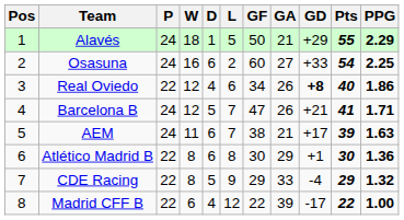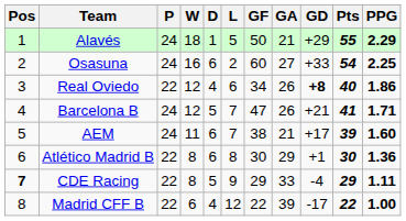 <table class="wikitable sortable" style="text-align: center;">
 <tr>
 <th align="center">Pos</th>
 <th align="center">Team</th>
 <th align="center">P</th>
 <th align="center">W</th>
 <th align="center">D</th>
 <th align="center">L</th>
 <th align="center">GF</th>
 <th align="center">GA</th>
 <th align="center">GD</th>
 <th align="center">Pts</th>
 <th align="center">PPG</th>
 </tr>
 <tr bgcolor=#D0FFD0>
 <td>1</td>
 <td><a href='#'>Alavés</a></td>
 <td>24</td>
 <td>18</td>
 <td>1</td>
 <td>5</td>
 <td>50</td>
 <td>21</td>
 <td>+29</td>
 <td><strong><em>55</em></strong></td>
 <td><strong>2.29</strong></td>
 </tr>
 <tr>
 <td>2</td>
 <td><a href='#'>Osasuna</a></td>
 <td>24</td>
 <td>16</td>
 <td>6</td>
 <td>2</td>
 <td>60</td>
 <td>27</td>
 <td>+33</td>
 <td><strong><em>54</em></strong></td>
 <td><strong>2.25</strong></td>
 </tr>
 <tr>
 <td>3</td>
 <td><a href='#'>Real Oviedo</a></td>
 <td>22</td>
 <td>12</td>
 <td>4</td>
 <td>6</td>
 <td>34</td>
 <td>26</td>
 <td><strong>+8</strong></td>
 <td><strong><em>40</em></strong></td>
 <td><strong>1.86</strong></td>
 </tr>
 <tr>
 <td>4</td>
 <td><a href='#'>Barcelona B</a></td>
 <td>24</td>
 <td>12</td>
 <td>5</td>
 <td>7</td>
 <td>47</td>
 <td>26</td>
 <td>+21</td>
 <td><strong><em>41</em></strong></td>
 <td><strong>1.71</strong></td>
 </tr>
 <tr>
 <td>5</td>
 <td><a href='#'>AEM</a></td>
 <td>24</td>
 <td>11</td>
 <td>6</td>
 <td>7</td>
 <td>38</td>
 <td>21</td>
 <td>+17</td>
 <td><strong><em>39</em></strong></td>
-<td><strong>1.63</strong></td>
+<td><strong>1.60</strong></td>
 </tr>
 <tr>
 <td>6</td>
 <td><a href='#'>Atlético Madrid B</a></td>
 <td>22</td>
 <td>8</td>
 <td>6</td>
 <td>8</td>
 <td>30</td>
 <td>29</td>
 <td>+1</td>
 <td><strong><em>30</em></strong></td>
 <td><strong>1.36</strong></td>
 </tr>
 <tr>
-<td>7</td>
+<td><strong>7</strong></td>
 <td><a href='#'>CDE Racing</a></td>
 <td>22</td>
 <td>8</td>
 <td>5</td>
 <td>9</td>
 <td>29</td>
 <td>33</td>
 <td>-4</td>
 <td><strong><em>29</em></strong></td>
-<td><strong>1.32</strong></td>
+<td><strong>1.11</strong></td>
 </tr>
 <tr>
 <td>8</td>
 <td><a href='#'>Madrid CFF B</a></td>
 <td>22</td>
 <td>6</td>
 <td>4</td>
 <td>12</td>
 <td>22</td>
 <td>39</td>
 <td>-17</td>
 <td><strong><em>22</em></strong></td>
 <td><strong>1.00</strong></td>
 </tr>
 </table>
